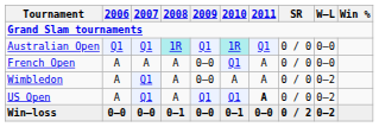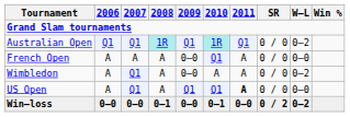 <table class=wikitable style=text-align:center>
 <tr>
 <th>Tournament</th>
 <th><a href='#'>2006</a></th>
 <th><a href='#'>2007</a></th>
 <th><a href='#'>2008</a></th>
 <th><a href='#'>2009</a></th>
 <th><a href='#'>2010</a></th>
 <th><a href='#'>2011</a></th>
 <th>SR</th>
 <th>W–L</th>
 <th>Win %</th>
 </tr>
 <tr>
 <td colspan=25 style=text-align:left><a href='#'><strong>Grand Slam tournaments</strong></a></td>
 </tr>
 <tr>
 <td align=left><a href='#'>Australian Open</a></td>
 <td bgcolor=ecf2ff><a href='#'>Q1</a></td>
 <td bgcolor=ecf2ff><a href='#'>Q1</a></td>
 <td bgcolor=afeeee><a href='#'>1R</a></td>
 <td bgcolor=ecf2ff><a href='#'>Q1</a></td>
 <td bgcolor=afeeee><a href='#'>1R</a></td>
 <td bgcolor=ecf2ff><a href='#'>Q1</a></td>
 <td>0 / 0</td>
-<td>0–0</td>
+<td>0–2</td>
 <td></td>
 </tr>
 <tr>
 <td align=left><a href='#'>French Open</a></td>
 <td>A</td>
 <td>A</td>
 <td>A</td>
 <td>0–0</td>
 <td bgcolor=ecf2ff><a href='#'>Q1</a></td>
 <td>A</td>
 <td>0 / 0</td>
 <td>0–0</td>
 <td></td>
 </tr>
 <tr>
 <td align=left><a href='#'>Wimbledon</a></td>
 <td>A</td>
 <td bgcolor=ecf2ff><a href='#'>Q1</a></td>
 <td>A</td>
 <td>0–0</td>
 <td>A</td>
 <td>A</td>
 <td>0 / 0</td>
 <td>0–2</td>
 <td></td>
 </tr>
 <tr>
 <td align=left><a href='#'>US Open</a></td>
 <td>A</td>
 <td bgcolor=ecf2ff><a href='#'>Q1</a></td>
 <td>A</td>
 <td bgcolor=ecf2ff><a href='#'>Q1</a></td>
 <td bgcolor=ecf2ff><a href='#'>Q1</a></td>
 <td><strong>A</strong></td>
 <td>0 / 0</td>
-<td>0–2</td>
+<td>0–0</td>
 <td></td>
 </tr>
 <tr style=font-weight:bold;background:#efefef>
 <td style=text-align:left>Win–loss</td>
 <td>0–0</td>
 <td>0–0</td>
 <td>0–1</td>
 <td>0–0</td>
 <td>0–1</td>
 <td>0–0</td>
 <td>0 / 2</td>
 <td>0–2</td>
 <td></td>
 </tr>
 </table>
